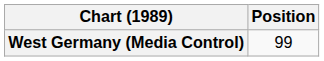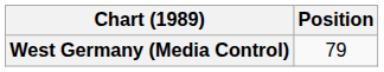 <table class="wikitable plainrowheaders" style="text-align:center">
 <tr>
 <th scope="col">Chart (1989)</th>
 <th scope="col">Position</th>
 </tr>
 <tr>
 <th scope="row">West Germany (Media Control)</th>
-<td>99</td>
+<td>79</td>
 </tr>
 </table>
